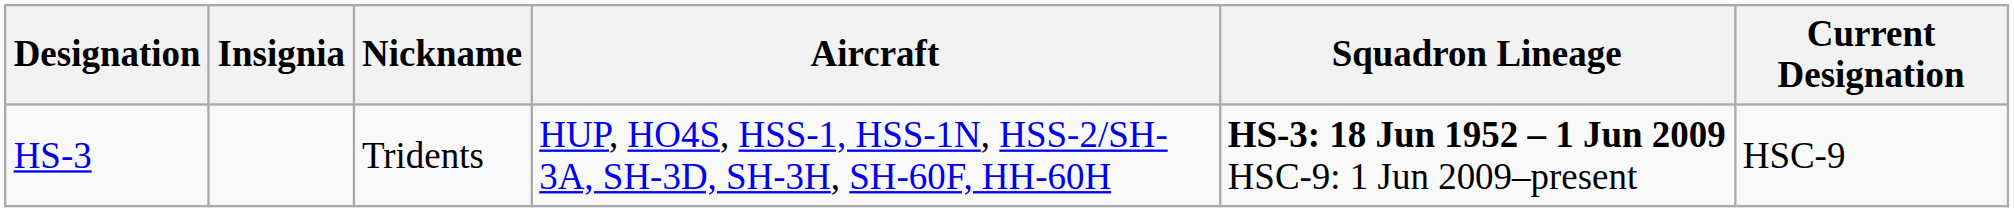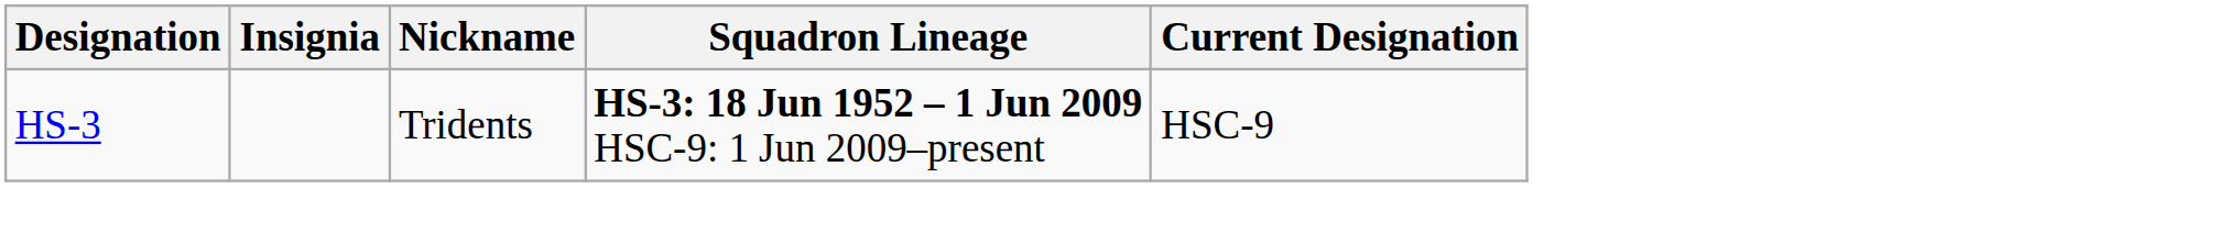 <table class="wikitable">
 <tr>
 <th>Designation</th>
 <th>Insignia</th>
 <th>Nickname</th>
-<th>Aircraft</th>
 <th>Squadron Lineage</th>
 <th>Current Designation</th>
 </tr>
 <tr>
 <td><a href='#'>HS-3</a></td>
 <td></td>
 <td>Tridents</td>
-<td><a href='#'>HUP</a>, <a href='#'>HO4S</a>, <a href='#'>HSS-1, HSS-1N</a>, <a href='#'>HSS-2/SH-3A, SH-3D, SH-3H</a>, <a href='#'>SH-60F, HH-60H</a></td>
 <td style="white-space: nowrap;"><strong>HS-3: 18 Jun 1952 – 1 Jun 2009</strong><br>HSC-9: 1 Jun 2009–present</td>
 <td>HSC-9</td>
 </tr>
 </table>
